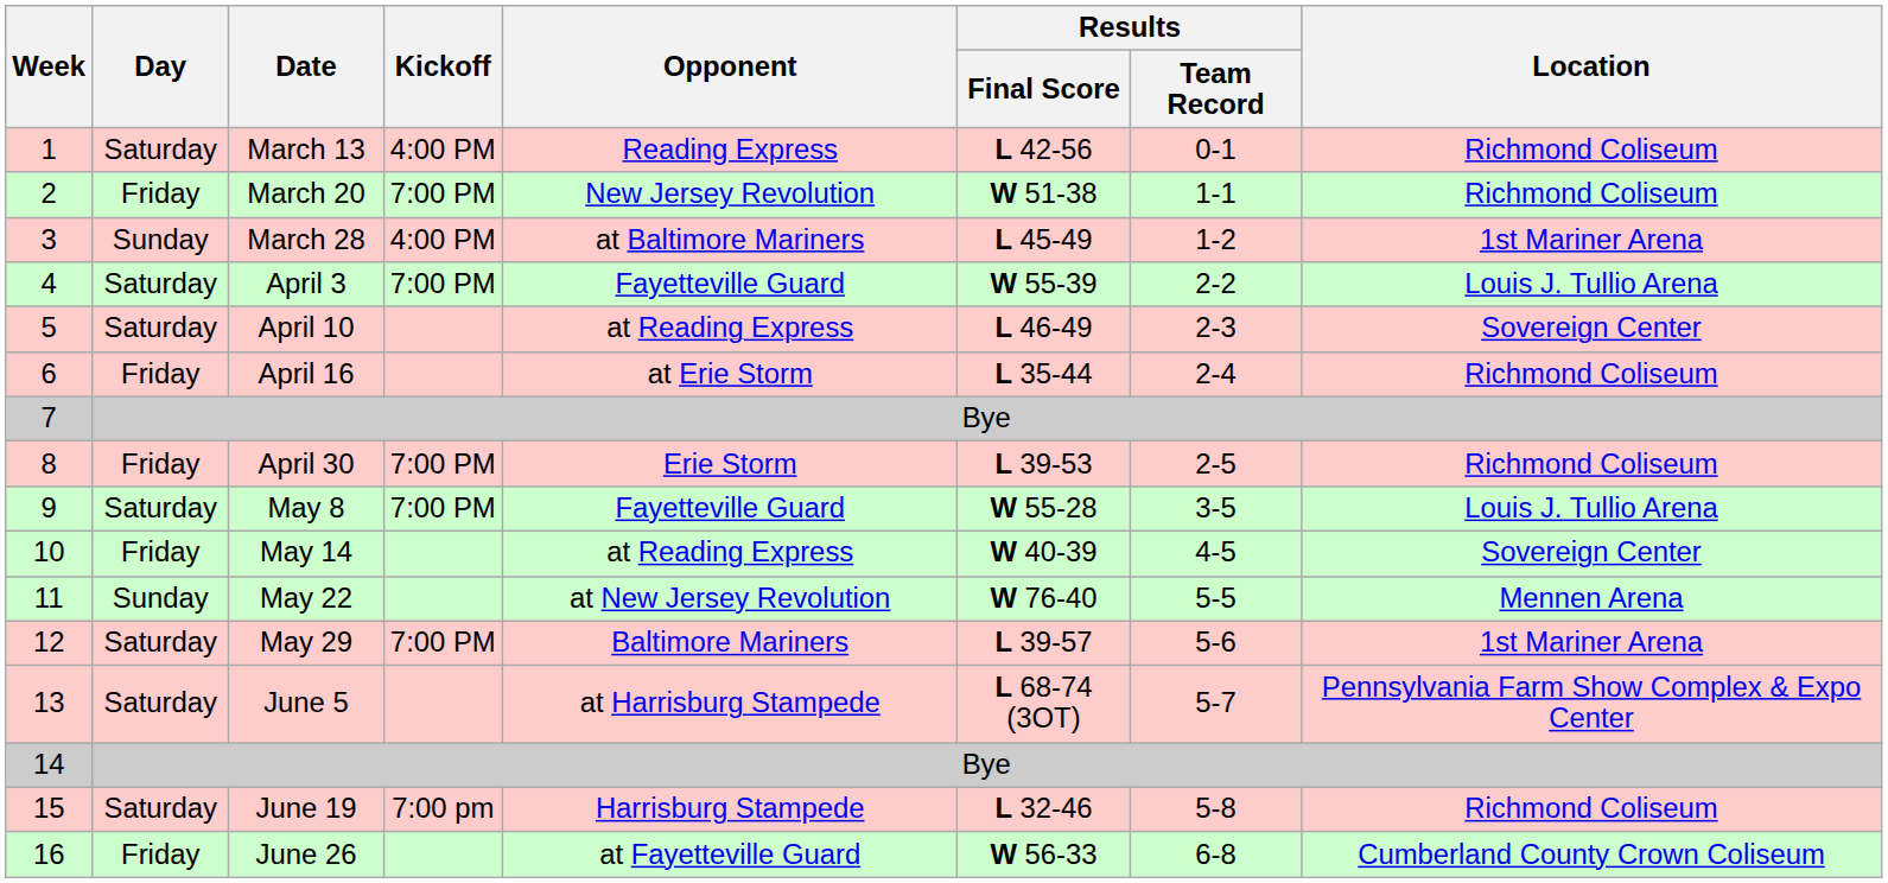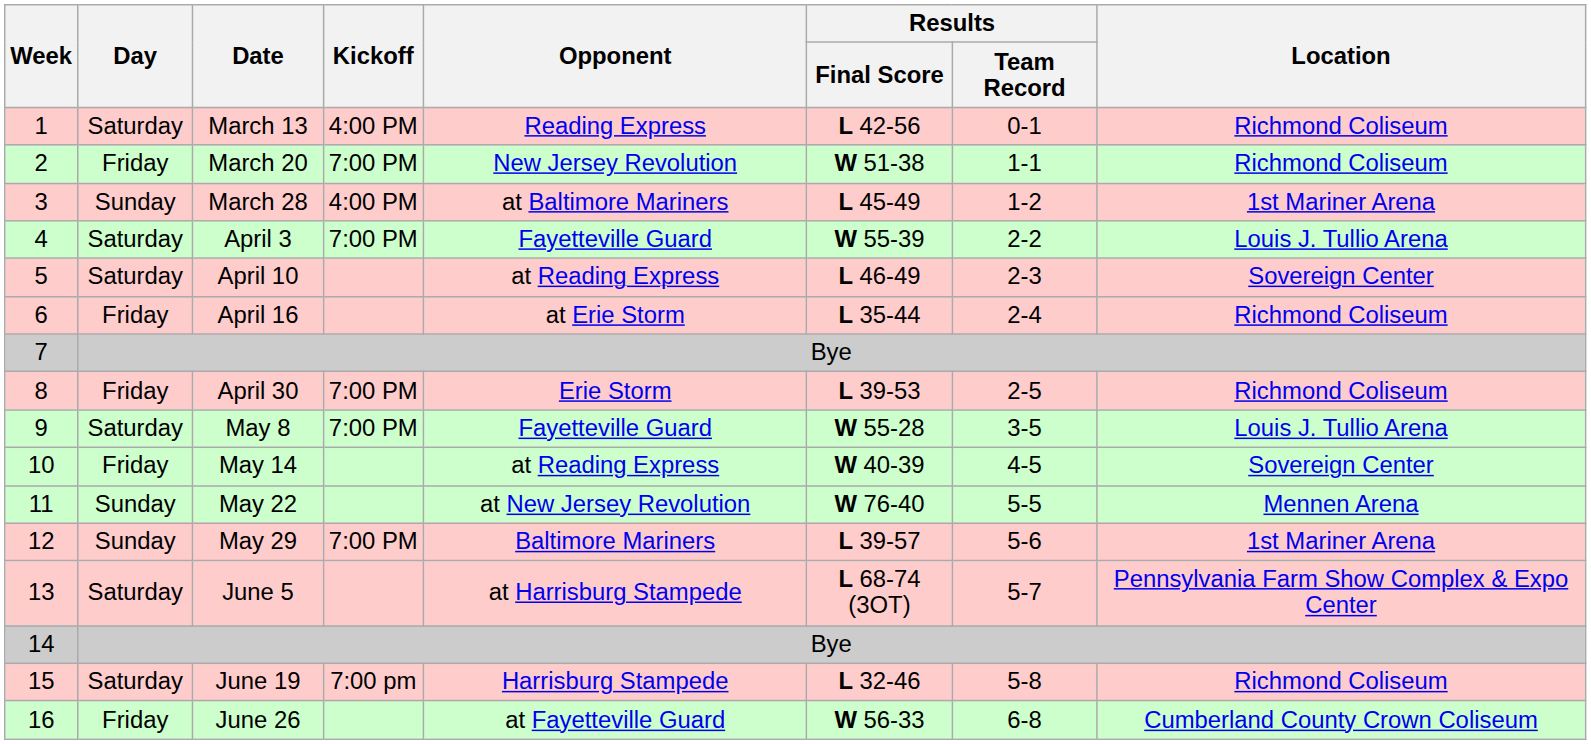 <table class="wikitable">
 <tr>
 <th rowspan="2" width="40">Week</th>
 <th rowspan="2" width="70">Day</th>
 <th rowspan="2" width="80">Date</th>
 <th rowspan="2" width="60">Kickoff</th>
 <th rowspan="2" width="250">Opponent</th>
 <th colspan="2" width="180">Results</th>
 <th rowspan="2" width="320">Location</th>
 </tr>
 <tr>
 <th width="90">Final Score</th>
 <th width="90">Team Record</th>
 </tr>
 <tr align="center" bgcolor="#FFCCCC">
 <td align="center">1</td>
 <td align="center">Saturday</td>
 <td align="center">March 13</td>
 <td align="center">4:00 PM</td>
 <td align="center"><a href='#'>Reading Express</a></td>
 <td align="center"><strong>L</strong> 42-56</td>
 <td align="center">0-1</td>
 <td align="center"><a href='#'>Richmond Coliseum</a></td>
 </tr>
 <tr align="center" bgcolor="#CCFFCC">
 <td align="center">2</td>
 <td align="center">Friday</td>
 <td align="center">March 20</td>
 <td align="center">7:00 PM</td>
 <td align="center"><a href='#'>New Jersey Revolution</a></td>
 <td align="center"><strong>W</strong> 51-38</td>
 <td align="center">1-1</td>
 <td align="center"><a href='#'>Richmond Coliseum</a></td>
 </tr>
 <tr align="center" bgcolor="#FFCCCC">
 <td align="center">3</td>
 <td align="center">Sunday</td>
 <td align="center">March 28</td>
 <td align="center">4:00 PM</td>
 <td align="center">at <a href='#'>Baltimore Mariners</a></td>
 <td align="center"><strong>L</strong> 45-49</td>
 <td align="center">1-2</td>
 <td align="center"><a href='#'>1st Mariner Arena</a></td>
 </tr>
 <tr align="center" bgcolor="#CCFFCC">
 <td align="center">4</td>
 <td align="center">Saturday</td>
 <td align="center">April 3</td>
 <td align="center">7:00 PM</td>
 <td align="center"><a href='#'>Fayetteville Guard</a></td>
 <td align="center"><strong>W</strong> 55-39</td>
 <td align="center">2-2</td>
 <td align="center"><a href='#'>Louis J. Tullio Arena</a></td>
 </tr>
 <tr align="center" bgcolor="#FFCCCC">
 <td align="center">5</td>
 <td align="center">Saturday</td>
 <td align="center">April 10</td>
 <td align="center"></td>
 <td align="center">at <a href='#'>Reading Express</a></td>
 <td align="center"><strong>L</strong> 46-49</td>
 <td align="center">2-3</td>
 <td align="center"><a href='#'>Sovereign Center</a></td>
 </tr>
 <tr align="center" bgcolor="#FFCCCC">
 <td align="center">6</td>
 <td align="center">Friday</td>
 <td align="center">April 16</td>
 <td align="center"></td>
 <td align="center">at <a href='#'>Erie Storm</a></td>
 <td align="center"><strong>L</strong> 35-44</td>
 <td align="center">2-4</td>
 <td align="center"><a href='#'>Richmond Coliseum</a></td>
 </tr>
 <tr align="center" bgcolor="#CCCCCC">
 <td align="center">7</td>
 <td colSpan=7 align="center">Bye</td>
 </tr>
 <tr align="center" bgcolor="#FFCCCC">
 <td align="center">8</td>
 <td align="center">Friday</td>
 <td align="center">April 30</td>
 <td align="center">7:00 PM</td>
 <td align="center"><a href='#'>Erie Storm</a></td>
 <td align="center"><strong>L</strong> 39-53</td>
 <td align="center">2-5</td>
 <td align="center"><a href='#'>Richmond Coliseum</a></td>
 </tr>
 <tr align="center" bgcolor="#CCFFCC">
 <td align="center">9</td>
 <td align="center">Saturday</td>
 <td align="center">May 8</td>
 <td align="center">7:00 PM</td>
 <td align="center"><a href='#'>Fayetteville Guard</a></td>
 <td align="center"><strong>W</strong> 55-28</td>
 <td align="center">3-5</td>
 <td align="center"><a href='#'>Louis J. Tullio Arena</a></td>
 </tr>
 <tr align="center" bgcolor="#CCFFCC">
 <td align="center">10</td>
 <td align="center">Friday</td>
 <td align="center">May 14</td>
 <td align="center"></td>
 <td align="center">at <a href='#'>Reading Express</a></td>
 <td align="center"><strong>W</strong> 40-39</td>
 <td align="center">4-5</td>
 <td align="center"><a href='#'>Sovereign Center</a></td>
 </tr>
 <tr align="center" bgcolor="#CCFFCC">
 <td align="center">11</td>
 <td align="center">Sunday</td>
 <td align="center">May 22</td>
 <td align="center"></td>
 <td align="center">at <a href='#'>New Jersey Revolution</a></td>
 <td align="center"><strong>W</strong> 76-40</td>
 <td align="center">5-5</td>
 <td align="center"><a href='#'>Mennen Arena</a></td>
 </tr>
 <tr align="center" bgcolor="#FFCCCC">
 <td align="center">12</td>
-<td align="center">Saturday</td>
+<td align="center">Sunday</td>
 <td align="center">May 29</td>
 <td align="center">7:00 PM</td>
 <td align="center"><a href='#'>Baltimore Mariners</a></td>
 <td align="center"><strong>L</strong> 39-57</td>
 <td align="center">5-6</td>
 <td align="center"><a href='#'>1st Mariner Arena</a></td>
 </tr>
 <tr align="center" bgcolor="#FFCCCC">
 <td align="center">13</td>
 <td align="center">Saturday</td>
 <td align="center">June 5</td>
 <td align="center"></td>
 <td align="center">at <a href='#'>Harrisburg Stampede</a></td>
 <td align="center"><strong>L</strong> 68-74 (3OT)</td>
 <td align="center">5-7</td>
 <td align="center"><a href='#'>Pennsylvania Farm Show Complex & Expo Center</a></td>
 </tr>
 <tr align="center" bgcolor="#CCCCCC">
 <td align="center">14</td>
 <td colSpan=7 align="center">Bye</td>
 </tr>
 <tr align="center" bgcolor="#FFCCCC">
 <td align="center">15</td>
 <td align="center">Saturday</td>
 <td align="center">June 19</td>
 <td align="center">7:00 pm</td>
 <td align="center"><a href='#'>Harrisburg Stampede</a></td>
 <td align="center"><strong>L</strong> 32-46</td>
 <td align="center">5-8</td>
 <td align="center"><a href='#'>Richmond Coliseum</a></td>
 </tr>
 <tr align="center" bgcolor="#CCFFCC">
 <td align="center">16</td>
 <td align="center">Friday</td>
 <td align="center">June 26</td>
 <td align="center"></td>
 <td align="center">at <a href='#'>Fayetteville Guard</a></td>
 <td align="center"><strong>W</strong> 56-33</td>
 <td align="center">6-8</td>
 <td align="center"><a href='#'>Cumberland County Crown Coliseum</a></td>
 </tr>
 </table>
